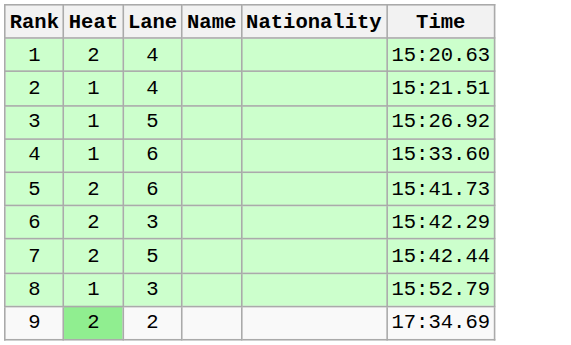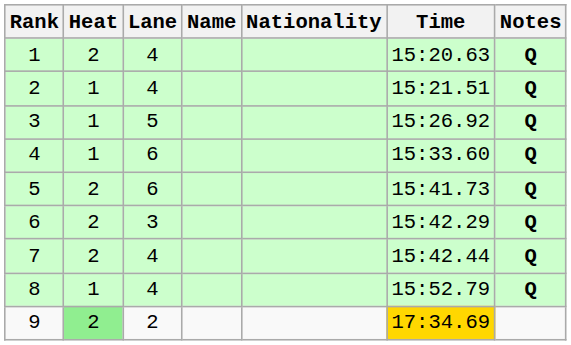 <table class="wikitable sortable" style="text-align:center">
 <tr>
 <th>Rank</th>
 <th>Heat</th>
 <th>Lane</th>
 <th>Name</th>
 <th>Nationality</th>
 <th>Time</th>
+<th>Notes</th>
 </tr>
 <tr bgcolor=ccffcc>
 <td>1</td>
 <td>2</td>
 <td>4</td>
 <td align=left></td>
 <td align=left></td>
 <td>15:20.63</td>
+<td><strong>Q</strong></td>
 </tr>
 <tr bgcolor=ccffcc>
 <td>2</td>
 <td>1</td>
 <td>4</td>
 <td align=left></td>
 <td align=left></td>
 <td>15:21.51</td>
+<td><strong>Q</strong></td>
 </tr>
 <tr bgcolor=ccffcc>
 <td>3</td>
 <td>1</td>
 <td>5</td>
 <td align=left></td>
 <td align=left></td>
 <td>15:26.92</td>
+<td><strong>Q</strong></td>
 </tr>
 <tr bgcolor=ccffcc>
 <td>4</td>
 <td>1</td>
 <td>6</td>
 <td align=left></td>
 <td align=left></td>
 <td>15:33.60</td>
+<td><strong>Q</strong></td>
 </tr>
 <tr bgcolor=ccffcc>
 <td>5</td>
 <td>2</td>
 <td>6</td>
 <td align=left></td>
 <td align=left></td>
 <td>15:41.73</td>
+<td><strong>Q</strong></td>
 </tr>
 <tr bgcolor=ccffcc>
 <td>6</td>
 <td>2</td>
 <td>3</td>
 <td align=left></td>
 <td align=left></td>
 <td>15:42.29</td>
+<td><strong>Q</strong></td>
 </tr>
 <tr bgcolor=ccffcc>
 <td>7</td>
 <td>2</td>
-<td>5</td>
+<td>4</td>
 <td align=left></td>
 <td align=left></td>
 <td>15:42.44</td>
+<td><strong>Q</strong></td>
 </tr>
 <tr bgcolor=ccffcc>
 <td>8</td>
 <td>1</td>
-<td>3</td>
+<td>4</td>
 <td align=left></td>
 <td align=left></td>
 <td>15:52.79</td>
+<td><strong>Q</strong></td>
 </tr>
 <tr>
 <td>9</td>
 <td style="background: lightgreen;">2</td>
 <td>2</td>
 <td align=left></td>
 <td align=left></td>
-<td>17:34.69</td>
+<td style="background: gold;">17:34.69</td>
+<td></td>
 </tr>
 </table>
